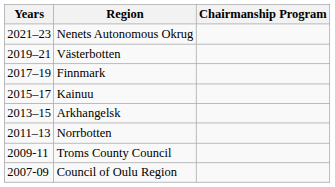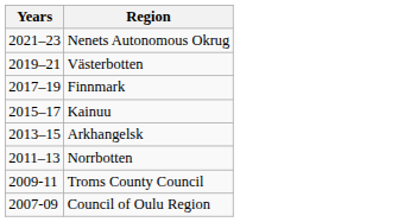 <table class="wikitable">
 <tr>
 <th>Years</th>
 <th>Region</th>
-<th>Chairmanship Program</th>
 </tr>
 <tr>
 <td>2021–23</td>
 <td>Nenets Autonomous Okrug</td>
-<td></td>
 </tr>
 <tr>
 <td>2019–21</td>
 <td>Västerbotten</td>
-<td></td>
 </tr>
 <tr>
 <td>2017–19</td>
 <td>Finnmark</td>
-<td></td>
 </tr>
 <tr>
 <td>2015–17</td>
 <td>Kainuu</td>
-<td></td>
 </tr>
 <tr>
 <td>2013–15</td>
 <td>Arkhangelsk</td>
-<td></td>
 </tr>
 <tr>
 <td>2011–13</td>
 <td>Norrbotten</td>
-<td></td>
 </tr>
 <tr>
 <td>2009-11</td>
 <td>Troms County Council</td>
-<td></td>
 </tr>
 <tr>
 <td>2007-09</td>
 <td>Council of Oulu Region</td>
-<td></td>
 </tr>
 </table>
